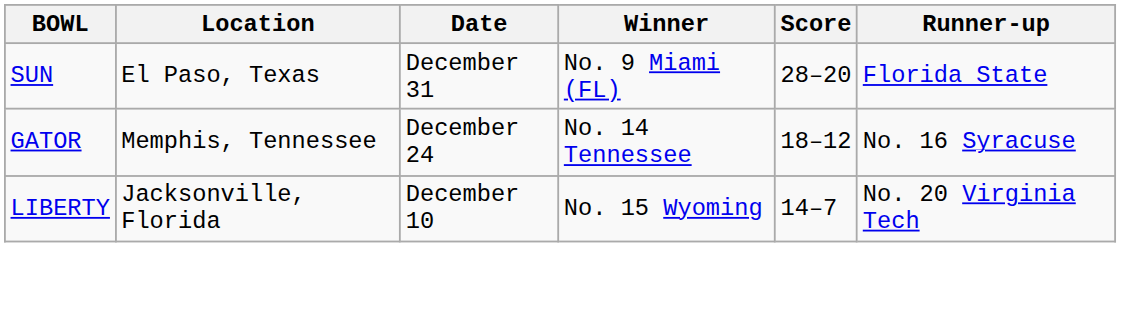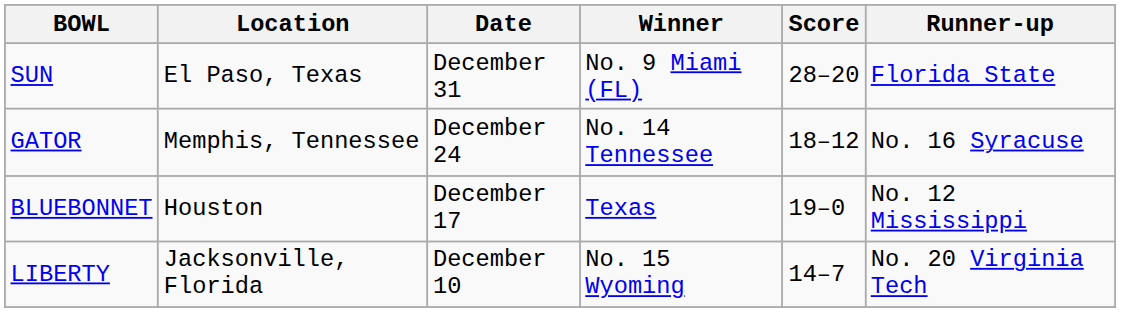 <table class="wikitable">
 <tr>
 <th>BOWL</th>
 <th>Location</th>
 <th>Date</th>
 <th>Winner</th>
 <th>Score</th>
 <th>Runner-up</th>
 </tr>
 <tr>
 <td><a href='#'>SUN</a></td>
 <td>El Paso, Texas</td>
 <td>December 31</td>
 <td>No. 9 <a href='#'>Miami (FL)</a></td>
 <td>28–20</td>
 <td><a href='#'>Florida State</a></td>
 </tr>
 <tr>
 <td><a href='#'>GATOR</a></td>
 <td>Memphis, Tennessee</td>
 <td>December 24</td>
 <td>No. 14 <a href='#'>Tennessee</a></td>
 <td>18–12</td>
 <td>No. 16 <a href='#'>Syracuse</a></td>
 </tr>
 <tr>
+<td><a href='#'>BLUEBONNET</a></td>
+<td>Houston</td>
+<td>December 17</td>
+<td><a href='#'>Texas</a></td>
+<td>19–0</td>
+<td>No. 12 <a href='#'>Mississippi</a></td>
+</tr>
+<tr>
 <td><a href='#'>LIBERTY</a></td>
 <td>Jacksonville, Florida</td>
 <td>December 10</td>
 <td>No. 15 <a href='#'>Wyoming</a></td>
 <td>14–7</td>
 <td>No. 20 <a href='#'>Virginia Tech</a></td>
 </tr>
 </table>
